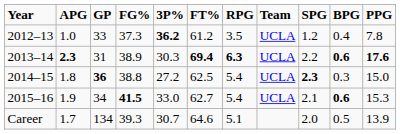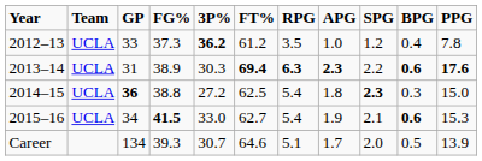 <table class="wikitable sortable">
 <tr>
 <td><strong>Year</strong></td>
-<td><strong>APG</strong></td>
+<td><strong>Team</strong></td>
 <td><strong>GP</strong></td>
 <td><strong>FG%</strong></td>
 <td><strong>3P%</strong></td>
 <td><strong>FT%</strong></td>
 <td><strong>RPG</strong></td>
-<td><strong>Team</strong></td>
+<td><strong>APG</strong></td>
 <td><strong>SPG</strong></td>
 <td><strong>BPG</strong></td>
 <td><strong>PPG</strong></td>
 </tr>
 <tr>
 <td>2012–13</td>
-<td>1.0</td>
+<td><a href='#'>UCLA</a></td>
 <td>33</td>
 <td>37.3</td>
 <td><strong>36.2</strong></td>
 <td>61.2</td>
 <td>3.5</td>
-<td><a href='#'>UCLA</a></td>
+<td>1.0</td>
 <td>1.2</td>
 <td>0.4</td>
 <td>7.8</td>
 </tr>
 <tr>
 <td>2013–14</td>
-<td><strong>2.3</strong></td>
+<td><a href='#'>UCLA</a></td>
 <td>31</td>
 <td>38.9</td>
 <td>30.3</td>
 <td><strong>69.4</strong></td>
 <td><strong>6.3</strong></td>
-<td><a href='#'>UCLA</a></td>
+<td><strong>2.3</strong></td>
 <td>2.2</td>
 <td><strong>0.6</strong></td>
 <td><strong>17.6</strong></td>
 </tr>
 <tr>
 <td>2014–15</td>
-<td>1.8</td>
+<td><a href='#'>UCLA</a></td>
 <td><strong>36</strong></td>
 <td>38.8</td>
 <td>27.2</td>
 <td>62.5</td>
 <td>5.4</td>
-<td><a href='#'>UCLA</a></td>
+<td>1.8</td>
 <td><strong>2.3</strong></td>
 <td>0.3</td>
 <td>15.0</td>
 </tr>
 <tr>
 <td>2015–16</td>
-<td>1.9</td>
+<td><a href='#'>UCLA</a></td>
 <td>34</td>
 <td><strong>41.5</strong></td>
 <td>33.0</td>
 <td>62.7</td>
 <td>5.4</td>
-<td><a href='#'>UCLA</a></td>
+<td>1.9</td>
 <td>2.1</td>
 <td><strong>0.6</strong></td>
 <td>15.3</td>
 </tr>
 <tr>
 <td>Career</td>
-<td>1.7</td>
+<td></td>
 <td>134</td>
 <td>39.3</td>
 <td>30.7</td>
 <td>64.6</td>
 <td>5.1</td>
-<td></td>
+<td>1.7</td>
 <td>2.0</td>
 <td>0.5</td>
 <td>13.9</td>
 </tr>
 </table>
